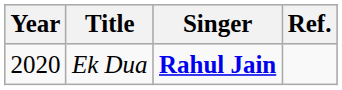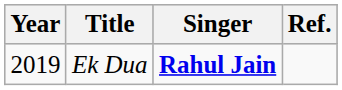 <table class="wikitable sortable">
 <tr>
 <th>Year</th>
 <th>Title</th>
 <th>Singer</th>
 <th class="unsortable">Ref.</th>
 </tr>
 <tr>
-<td>2020</td>
+<td>2019</td>
 <td><em>Ek Dua</em></td>
 <td><strong><a href='#'>Rahul Jain</a></strong></td>
 <td></td>
 </tr>
 </table>
